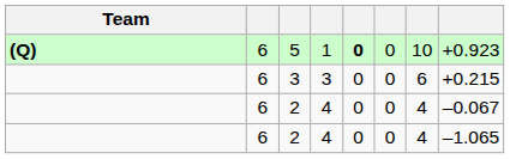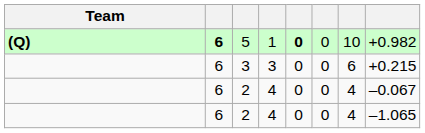 <table class="wikitable" style="text-align:center">
 <tr>
 <th width=200>Team</th>
 <th width=20></th>
 <th width=20></th>
 <th width=20></th>
 <th width=20></th>
 <th width=20></th>
 <th width=20></th>
 <th width=45></th>
 </tr>
 <tr style="background: #cfc;">
 <td align="left"> <strong>(Q)</strong></td>
-<td>6</td>
+<td><strong>6</strong></td>
 <td>5</td>
 <td>1</td>
 <td><strong>0</strong></td>
 <td>0</td>
 <td>10</td>
-<td>+0.923</td>
+<td>+0.982</td>
 </tr>
 <tr>
 <td align="left"></td>
 <td>6</td>
 <td>3</td>
 <td>3</td>
 <td>0</td>
 <td>0</td>
 <td>6</td>
 <td>+0.215</td>
 </tr>
 <tr>
 <td align="left"></td>
 <td>6</td>
 <td>2</td>
 <td>4</td>
 <td>0</td>
 <td>0</td>
 <td>4</td>
 <td>–0.067</td>
 </tr>
 <tr>
 <td align="left"></td>
 <td>6</td>
 <td>2</td>
 <td>4</td>
 <td>0</td>
 <td>0</td>
 <td>4</td>
 <td>–1.065</td>
 </tr>
 </table>
